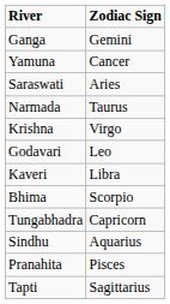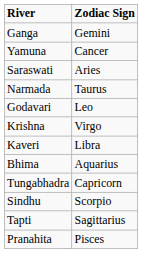 <table class="wikitable">
 <tr>
 <td><strong>River</strong></td>
 <td><strong>Zodiac Sign</strong></td>
 </tr>
 <tr>
 <td>Ganga</td>
 <td>Gemini</td>
 </tr>
 <tr>
 <td>Yamuna</td>
 <td>Cancer</td>
 </tr>
 <tr>
 <td>Saraswati</td>
 <td>Aries</td>
 </tr>
 <tr>
 <td>Narmada</td>
 <td>Taurus</td>
 </tr>
 <tr>
+<td>Godavari</td>
+<td>Leo</td>
+</tr>
+<tr>
 <td>Krishna</td>
 <td>Virgo</td>
-</tr>
-<tr>
-<td>Godavari</td>
-<td>Leo</td>
 </tr>
 <tr>
 <td>Kaveri</td>
 <td>Libra</td>
 </tr>
 <tr>
 <td>Bhima</td>
-<td>Scorpio</td>
+<td>Aquarius</td>
 </tr>
 <tr>
 <td>Tungabhadra</td>
 <td>Capricorn</td>
 </tr>
 <tr>
 <td>Sindhu</td>
-<td>Aquarius</td>
+<td>Scorpio</td>
+</tr>
+<tr>
+<td>Tapti</td>
+<td>Sagittarius</td>
 </tr>
 <tr>
 <td>Pranahita</td>
 <td>Pisces</td>
 </tr>
-<tr>
-<td>Tapti</td>
-<td>Sagittarius</td>
-</tr>
 </table>
